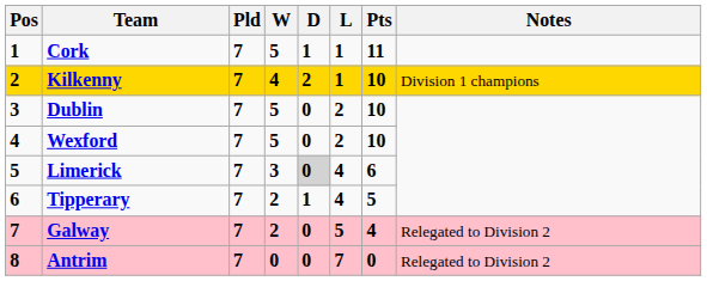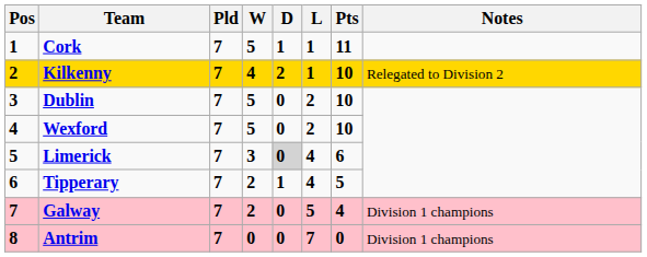 <table class="wikitable" style="text-align: centre;">
 <tr>
 <th width=20>Pos</th>
 <th width=150>Team</th>
 <th width=20>Pld</th>
 <th width=20>W</th>
 <th width=20>D</th>
 <th width=20>L</th>
 <th width=20>Pts</th>
 <th width=250>Notes</th>
 </tr>
 <tr style>
 <td><strong>1</strong></td>
 <td align=left><strong> <a href='#'>Cork</a> </strong></td>
 <td><strong>7</strong></td>
 <td><strong>5</strong></td>
 <td><strong>1</strong></td>
 <td><strong>1</strong></td>
 <td><strong>11</strong></td>
 </tr>
 <tr style="background:gold;">
 <td><strong>2</strong></td>
 <td align=left><strong> <a href='#'>Kilkenny</a> </strong></td>
 <td><strong>7</strong></td>
 <td><strong>4</strong></td>
 <td><strong>2</strong></td>
 <td><strong>1</strong></td>
 <td><strong>10</strong></td>
-<td><small> Division 1 champions</small></td>
+<td><small> Relegated to Division 2</small></td>
 </tr>
 <tr style>
 <td><strong>3</strong></td>
 <td align=left><strong> <a href='#'>Dublin</a> </strong></td>
 <td><strong>7</strong></td>
 <td><strong>5</strong></td>
 <td><strong>0</strong></td>
 <td><strong>2</strong></td>
 <td><strong>10</strong></td>
 </tr>
 <tr style>
 <td><strong>4</strong></td>
 <td align=left><strong> <a href='#'>Wexford</a> </strong></td>
 <td><strong>7</strong></td>
 <td><strong>5</strong></td>
 <td><strong>0</strong></td>
 <td><strong>2</strong></td>
 <td><strong>10</strong></td>
 </tr>
 <tr style>
 <td><strong>5</strong></td>
 <td align=left><strong> <a href='#'>Limerick</a> </strong></td>
 <td><strong>7</strong></td>
 <td><strong>3</strong></td>
 <td style="background: lightgrey;"><strong>0</strong></td>
 <td><strong>4</strong></td>
 <td><strong>6</strong></td>
 </tr>
 <tr style>
 <td><strong>6</strong></td>
 <td align=left><strong> <a href='#'>Tipperary</a> </strong></td>
 <td><strong>7</strong></td>
 <td><strong>2</strong></td>
 <td><strong>1</strong></td>
 <td><strong>4</strong></td>
 <td><strong>5</strong></td>
 </tr>
 <tr style="background:#FFC0CB;">
 <td><strong>7</strong></td>
 <td align=left><strong> <a href='#'>Galway</a> </strong></td>
 <td><strong>7</strong></td>
 <td><strong>2</strong></td>
 <td><strong>0</strong></td>
 <td><strong>5</strong></td>
 <td><strong>4</strong></td>
-<td><small> Relegated to Division 2</small></td>
+<td><small> Division 1 champions</small></td>
 </tr>
 <tr style="background:#FFC0CB;">
 <td><strong>8</strong></td>
 <td align=left><strong> <a href='#'>Antrim</a> </strong></td>
 <td><strong>7</strong></td>
 <td><strong>0</strong></td>
 <td><strong>0</strong></td>
 <td><strong>7</strong></td>
 <td><strong>0</strong></td>
-<td><small> Relegated to Division 2</small></td>
+<td><small> Division 1 champions</small></td>
 </tr>
 </table>
